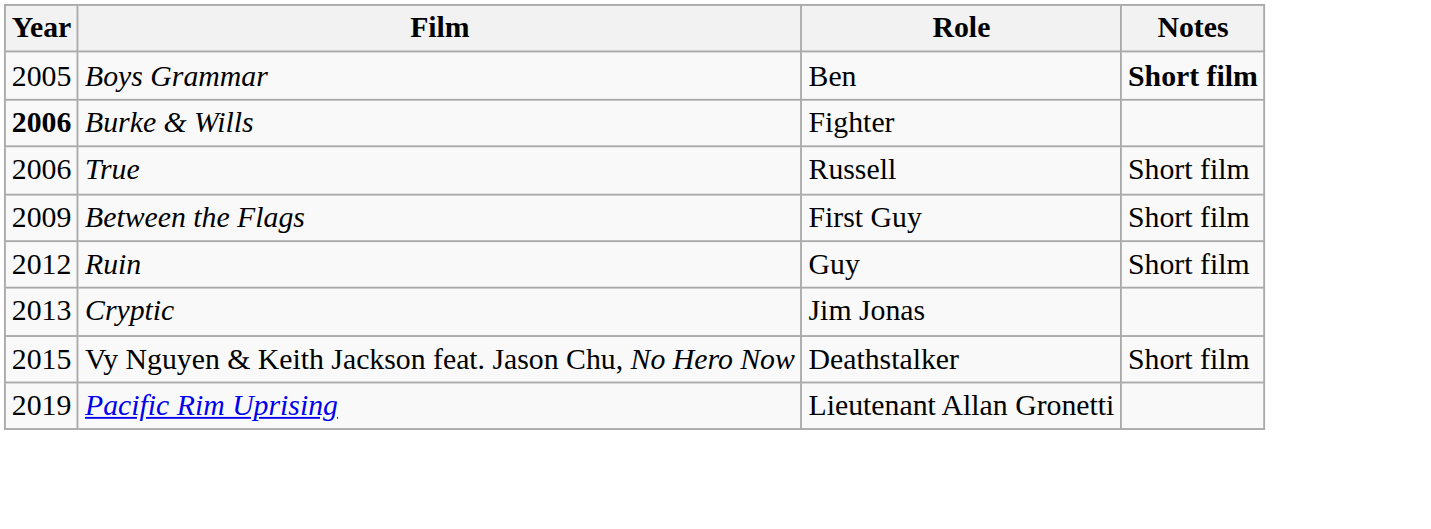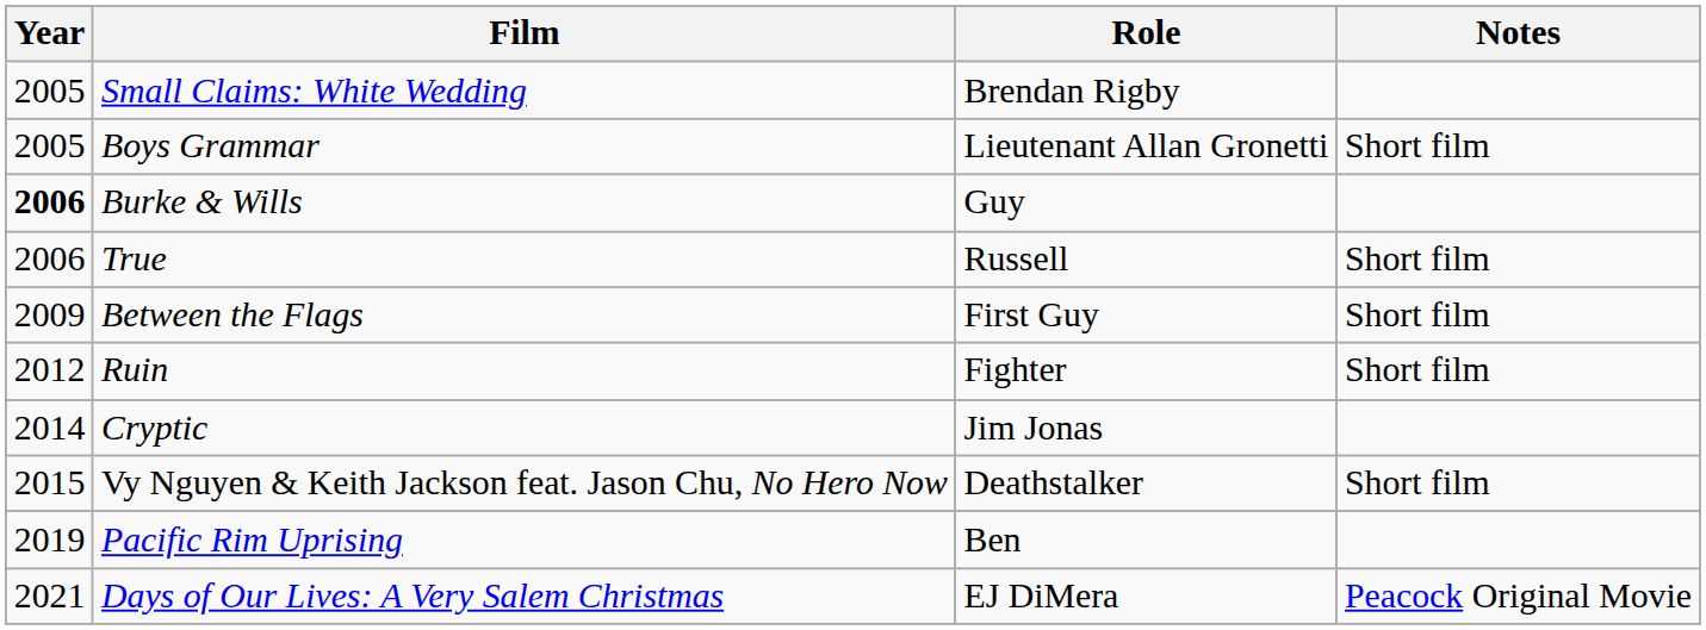 <table class="wikitable">
 <tr>
 <th>Year</th>
 <th>Film</th>
 <th>Role</th>
 <th>Notes</th>
 </tr>
 <tr>
 <td>2005</td>
+<td><em><a href='#'>Small Claims: White Wedding</a></em></td>
+<td>Brendan Rigby</td>
+<td></td>
+</tr>
+<tr>
+<td>2005</td>
 <td><em>Boys Grammar</em></td>
-<td>Ben</td>
-<td><strong>Short film</strong></td>
+<td>Lieutenant Allan Gronetti</td>
+<td>Short film</td>
 </tr>
 <tr>
 <td><strong>2006</strong></td>
 <td><em>Burke & Wills</em></td>
-<td>Fighter</td>
+<td>Guy</td>
 <td></td>
 </tr>
 <tr>
 <td>2006</td>
 <td><em>True</em></td>
 <td>Russell</td>
 <td>Short film</td>
 </tr>
 <tr>
 <td>2009</td>
 <td><em>Between the Flags</em></td>
 <td>First Guy</td>
 <td>Short film</td>
 </tr>
 <tr>
 <td>2012</td>
 <td><em>Ruin</em></td>
-<td>Guy</td>
+<td>Fighter</td>
 <td>Short film</td>
 </tr>
 <tr>
-<td>2013</td>
+<td>2014</td>
 <td><em>Cryptic</em></td>
 <td>Jim Jonas</td>
 <td></td>
 </tr>
 <tr>
 <td>2015</td>
 <td>Vy Nguyen & Keith Jackson feat. Jason Chu, <em>No Hero Now</em></td>
 <td>Deathstalker</td>
 <td>Short film</td>
 </tr>
 <tr>
 <td>2019</td>
 <td><em><a href='#'>Pacific Rim Uprising</a></em></td>
-<td>Lieutenant Allan Gronetti</td>
+<td>Ben</td>
 <td></td>
 </tr>
+<tr>
+<td>2021</td>
+<td><em><a href='#'>Days of Our Lives: A Very Salem Christmas</a></em></td>
+<td>EJ DiMera</td>
+<td><a href='#'>Peacock</a> Original Movie</td>
+</tr>
 </table>
